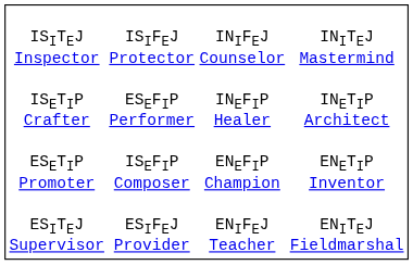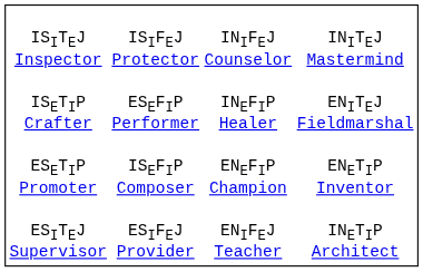 <table role="presentation" style="margin: auto; border: 1px solid; text-align: center;">
 <tr>
 <td><br><div>IS<sub>I</sub>T<sub>E</sub>J</div><a href='#'>Inspector</a></td>
 <td><br><div>IS<sub>I</sub>F<sub>E</sub>J</div><a href='#'>Protector</a></td>
 <td><br><div>IN<sub>I</sub>F<sub>E</sub>J</div><a href='#'>Counselor</a></td>
 <td><br><div>IN<sub>I</sub>T<sub>E</sub>J</div><a href='#'>Mastermind</a></td>
 </tr>
 <tr>
 <td><br><div>IS<sub>E</sub>T<sub>I</sub>P</div><a href='#'>Crafter</a></td>
 <td><br><div>ES<sub>E</sub>F<sub>I</sub>P</div><a href='#'>Performer</a></td>
 <td><br><div>IN<sub>E</sub>F<sub>I</sub>P</div><a href='#'>Healer</a></td>
-<td><br><div>IN<sub>E</sub>T<sub>I</sub>P</div><a href='#'>Architect</a></td>
+<td><br><div>EN<sub>I</sub>T<sub>E</sub>J</div><a href='#'>Fieldmarshal</a></td>
 </tr>
 <tr>
 <td><br><div>ES<sub>E</sub>T<sub>I</sub>P</div><a href='#'>Promoter</a></td>
 <td><br><div>IS<sub>E</sub>F<sub>I</sub>P</div><a href='#'>Composer</a></td>
 <td><br><div>EN<sub>E</sub>F<sub>I</sub>P</div><a href='#'>Champion</a></td>
 <td><br><div>EN<sub>E</sub>T<sub>I</sub>P</div><a href='#'>Inventor</a></td>
 </tr>
 <tr>
 <td><br><div>ES<sub>I</sub>T<sub>E</sub>J</div><a href='#'>Supervisor</a></td>
 <td><br><div>ES<sub>I</sub>F<sub>E</sub>J</div><a href='#'>Provider</a></td>
 <td><br><div>EN<sub>I</sub>F<sub>E</sub>J</div><a href='#'>Teacher</a></td>
-<td><br><div>EN<sub>I</sub>T<sub>E</sub>J</div><a href='#'>Fieldmarshal</a></td>
+<td><br><div>IN<sub>E</sub>T<sub>I</sub>P</div><a href='#'>Architect</a></td>
 </tr>
 </table>
